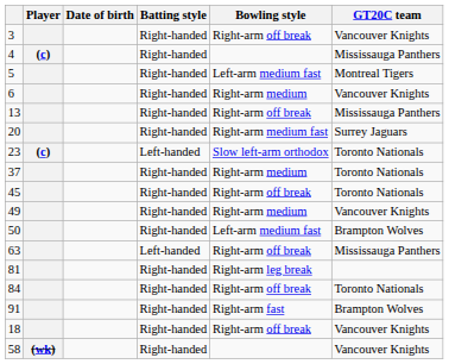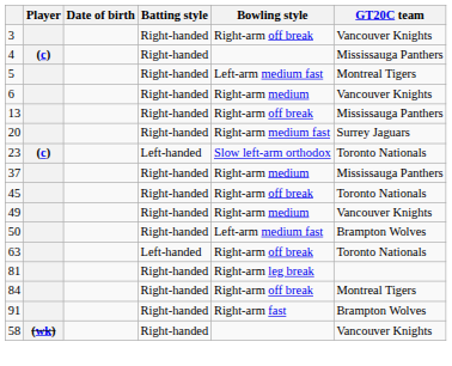 <table class="wikitable sortable plainrowheaders">
 <tr>
 <th scope=col></th>
 <th scope=col>Player</th>
 <th scope=col>Date of birth</th>
 <th scope=col>Batting style</th>
 <th scope=col>Bowling style</th>
 <th scope=col><a href='#'>GT20C</a> team</th>
 </tr>
 <tr>
 <td>3</td>
 <th scope=row></th>
 <td></td>
 <td>Right-handed</td>
 <td>Right-arm <a href='#'>off break</a></td>
 <td>Vancouver Knights</td>
 </tr>
 <tr>
 <td>4</td>
 <th scope=row> (<a href='#'>c</a>)</th>
 <td></td>
 <td>Right-handed</td>
 <td></td>
 <td>Mississauga Panthers</td>
 </tr>
 <tr>
 <td>5</td>
 <th scope=row></th>
 <td></td>
 <td>Right-handed</td>
 <td>Left-arm <a href='#'>medium fast</a></td>
 <td>Montreal Tigers</td>
 </tr>
 <tr>
 <td>6</td>
 <th scope=row></th>
 <td></td>
 <td>Right-handed</td>
 <td>Right-arm <a href='#'>medium</a></td>
 <td>Vancouver Knights</td>
 </tr>
 <tr>
 <td>13</td>
 <th scope=row></th>
 <td></td>
 <td>Right-handed</td>
 <td>Right-arm <a href='#'>off break</a></td>
 <td>Mississauga Panthers</td>
 </tr>
 <tr>
 <td>20</td>
 <th scope=row></th>
 <td></td>
 <td>Right-handed</td>
 <td>Right-arm <a href='#'>medium fast</a></td>
 <td>Surrey Jaguars</td>
 </tr>
 <tr>
 <td>23</td>
 <th scope=row> (<a href='#'>c</a>)</th>
 <td></td>
 <td>Left-handed</td>
 <td><a href='#'>Slow left-arm orthodox</a></td>
 <td>Toronto Nationals</td>
 </tr>
 <tr>
 <td>37</td>
 <th scope=row></th>
 <td></td>
 <td>Right-handed</td>
 <td>Right-arm <a href='#'>medium</a></td>
-<td>Toronto Nationals</td>
+<td>Mississauga Panthers</td>
 </tr>
 <tr>
 <td>45</td>
 <th scope=row></th>
 <td></td>
 <td>Right-handed</td>
 <td>Right-arm <a href='#'>off break</a></td>
 <td>Toronto Nationals</td>
 </tr>
 <tr>
 <td>49</td>
 <th scope=row></th>
 <td></td>
 <td>Right-handed</td>
 <td>Right-arm <a href='#'>medium</a></td>
 <td>Vancouver Knights</td>
 </tr>
 <tr>
 <td>50</td>
 <th scope=row></th>
 <td></td>
 <td>Right-handed</td>
 <td>Left-arm <a href='#'>medium fast</a></td>
 <td>Brampton Wolves</td>
 </tr>
 <tr>
 <td>63</td>
 <th scope=row></th>
 <td></td>
 <td>Left-handed</td>
 <td>Right-arm <a href='#'>off break</a></td>
-<td>Mississauga Panthers</td>
+<td>Toronto Nationals</td>
 </tr>
 <tr>
 <td>81</td>
 <th scope=row></th>
 <td></td>
 <td>Right-handed</td>
 <td>Right-arm <a href='#'>leg break</a></td>
 <td></td>
 </tr>
 <tr>
 <td>84</td>
 <th scope=row></th>
 <td></td>
 <td>Right-handed</td>
 <td>Right-arm <a href='#'>off break</a></td>
-<td>Toronto Nationals</td>
+<td>Montreal Tigers</td>
 </tr>
 <tr>
 <td>91</td>
 <th scope=row></th>
 <td></td>
 <td>Right-handed</td>
 <td>Right-arm <a href='#'>fast</a></td>
 <td>Brampton Wolves</td>
 </tr>
 <tr>
-<td>18</td>
-<th scope=row><s></s></th>
-<td></td>
-<td>Right-handed</td>
-<td>Right-arm <a href='#'>off break</a></td>
-<td>Vancouver Knights</td>
-</tr>
-<tr>
 <td>58</td>
 <th scope=row><s> (<a href='#'>wk</a>)</s></th>
 <td></td>
 <td>Right-handed</td>
 <td></td>
 <td>Vancouver Knights</td>
 </tr>
 </table>
